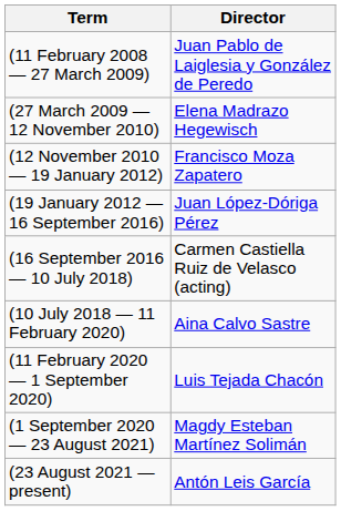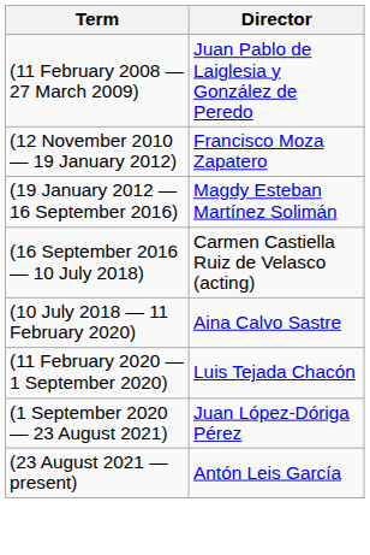 <table class="wikitable" width=50%>
 <tr>
 <th width="25%">Term</th>
 <th width="25%">Director</th>
 </tr>
 <tr>
 <td>(11 February 2008 — 27 March 2009)</td>
 <td><a href='#'>Juan Pablo de Laiglesia y González de Peredo</a></td>
 </tr>
 <tr>
-<td>(27 March 2009 — 12 November 2010)</td>
-<td><a href='#'>Elena Madrazo Hegewisch</a></td>
-</tr>
-<tr>
 <td>(12 November 2010 — 19 January 2012)</td>
 <td><a href='#'>Francisco Moza Zapatero</a></td>
 </tr>
 <tr>
 <td>(19 January 2012 — 16 September 2016)</td>
-<td><a href='#'>Juan López-Dóriga Pérez</a></td>
+<td><a href='#'>Magdy Esteban Martínez Solimán</a></td>
 </tr>
 <tr>
 <td>(16 September 2016 — 10 July 2018)</td>
 <td>Carmen Castiella Ruiz de Velasco (acting)</td>
 </tr>
 <tr>
 <td>(10 July 2018 — 11 February 2020)</td>
 <td><a href='#'>Aina Calvo Sastre</a></td>
 </tr>
 <tr>
 <td>(11 February 2020 — 1 September 2020)</td>
 <td><a href='#'>Luis Tejada Chacón</a></td>
 </tr>
 <tr>
 <td>(1 September 2020 — 23 August 2021)</td>
-<td><a href='#'>Magdy Esteban Martínez Solimán</a></td>
+<td><a href='#'>Juan López-Dóriga Pérez</a></td>
 </tr>
 <tr>
 <td>(23 August 2021 — present)</td>
 <td><a href='#'>Antón Leis García</a></td>
 </tr>
 </table>
